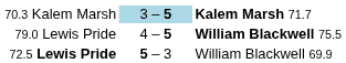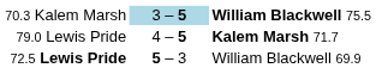 <table style="text-align:center">
 <tr>
 <th width=233></th>
 <th width=80></th>
 <th width=233></th>
 </tr>
 <tr>
 <td align=right><small>70.3</small> Kalem Marsh </td>
 <td style="background: lightblue;">3 – <strong>5</strong></td>
-<td align=left> <strong>Kalem Marsh</strong> <small>71.7</small></td>
+<td align=left> <strong>William Blackwell</strong>  <small>75.5</small></td>
 </tr>
 <tr>
 <td align=right><small>79.0</small> Lewis Pride </td>
 <td>4 – <strong>5</strong></td>
-<td align=left> <strong>William Blackwell</strong>  <small>75.5</small></td>
+<td align=left> <strong>Kalem Marsh</strong> <small>71.7</small></td>
 </tr>
 <tr>
 <td align=right><small>72.5</small> <strong>Lewis Pride</strong> </td>
 <td><strong>5</strong> – 3</td>
 <td align=left> William Blackwell <small>69.9</small></td>
 </tr>
 </table>
